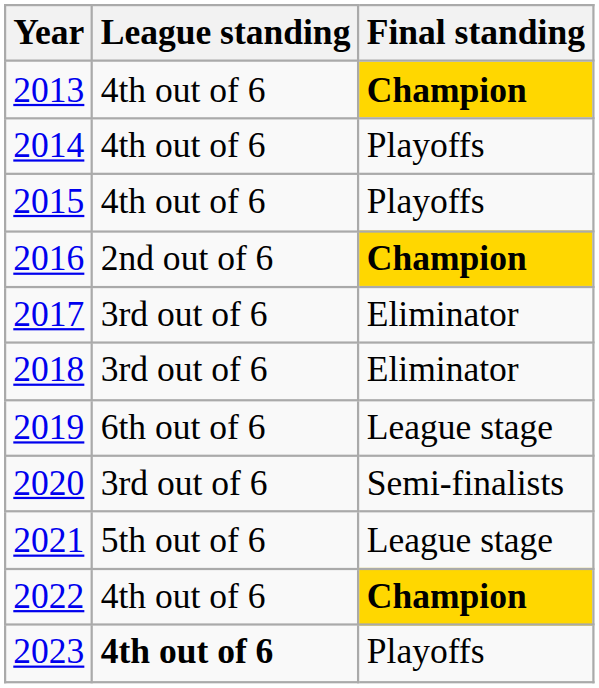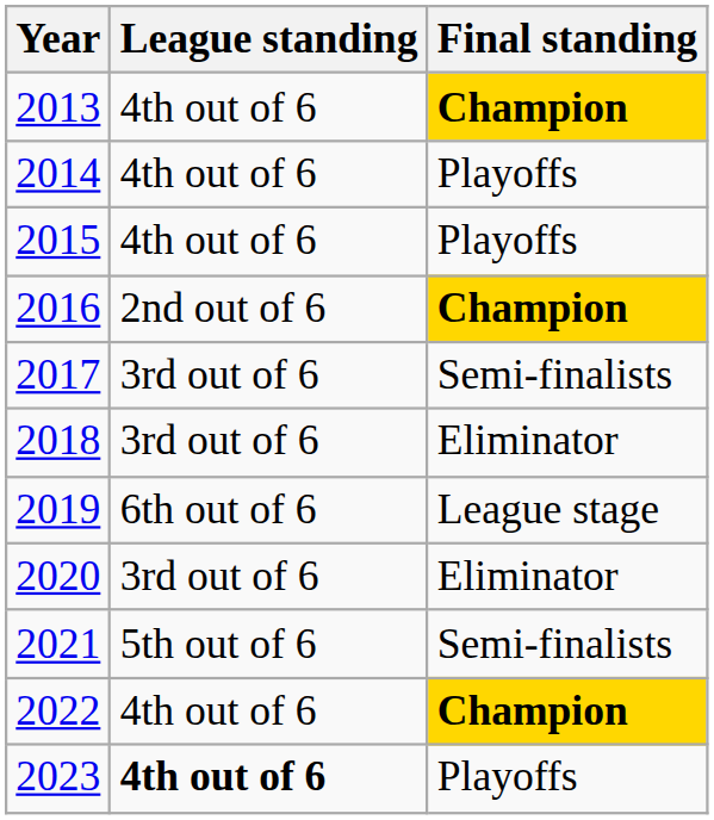 <table class="wikitable">
 <tr>
 <th>Year</th>
 <th>League standing</th>
 <th>Final standing</th>
 </tr>
 <tr>
 <td><a href='#'>2013</a></td>
 <td>4th out of 6</td>
 <td style="background: gold;"><strong>Champion</strong></td>
 </tr>
 <tr>
 <td><a href='#'>2014</a></td>
 <td>4th out of 6</td>
 <td>Playoffs</td>
 </tr>
 <tr>
 <td><a href='#'>2015</a></td>
 <td>4th out of 6</td>
 <td>Playoffs</td>
 </tr>
 <tr>
 <td><a href='#'>2016</a></td>
 <td>2nd out of 6</td>
 <td style= "background: gold;"><strong>Champion</strong></td>
 </tr>
 <tr>
 <td><a href='#'>2017</a></td>
 <td>3rd out of 6</td>
-<td>Eliminator</td>
+<td>Semi-finalists</td>
 </tr>
 <tr>
 <td><a href='#'>2018</a></td>
 <td>3rd out of 6</td>
 <td>Eliminator</td>
 </tr>
 <tr>
 <td><a href='#'>2019</a></td>
 <td>6th out of 6</td>
 <td>League stage</td>
 </tr>
 <tr>
 <td><a href='#'>2020</a></td>
 <td>3rd out of 6</td>
-<td>Semi-finalists</td>
+<td>Eliminator</td>
 </tr>
 <tr>
 <td><a href='#'>2021</a></td>
 <td>5th out of 6</td>
-<td>League stage</td>
+<td>Semi-finalists</td>
 </tr>
 <tr>
 <td><a href='#'>2022</a></td>
 <td>4th out of 6</td>
 <td style= "background: gold;"><strong>Champion</strong></td>
 </tr>
 <tr>
 <td><a href='#'>2023</a></td>
 <td><strong>4th out of 6</strong></td>
 <td>Playoffs</td>
 </tr>
 </table>
